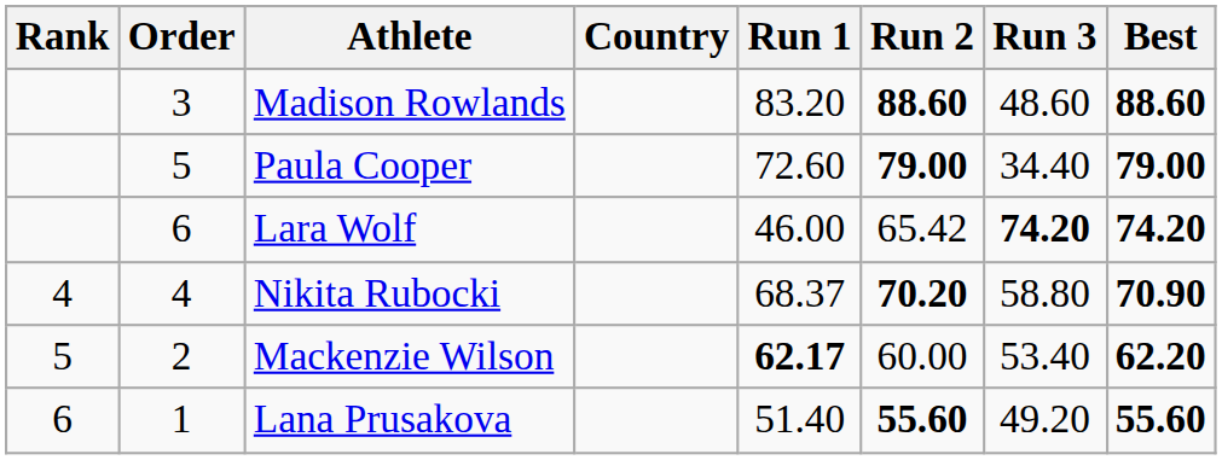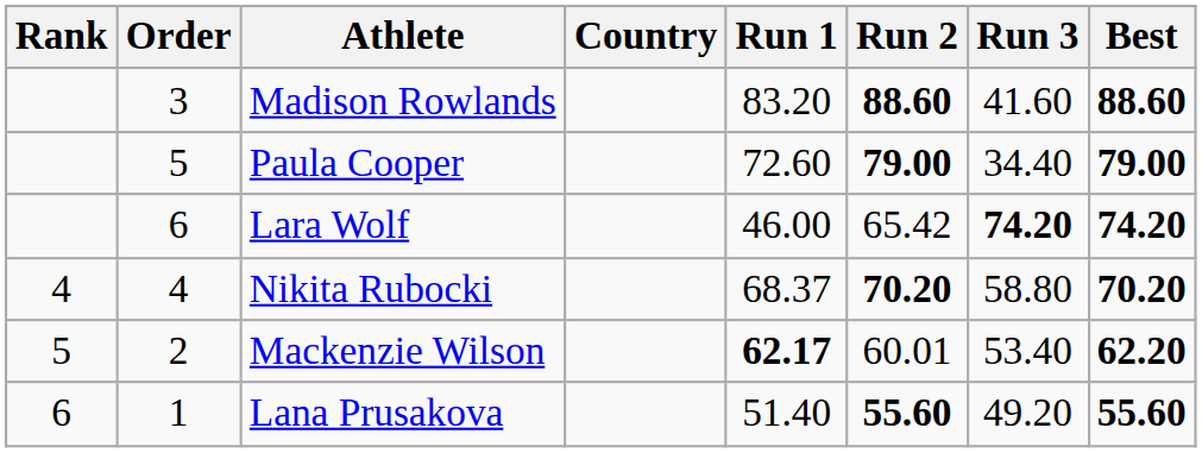 <table class="wikitable sortable" style="text-align:center">
 <tr>
 <th>Rank</th>
 <th>Order</th>
 <th>Athlete</th>
 <th>Country</th>
 <th>Run 1</th>
 <th>Run 2</th>
 <th>Run 3</th>
 <th>Best</th>
 </tr>
 <tr>
 <td></td>
 <td>3</td>
 <td align=left><a href='#'>Madison Rowlands</a></td>
 <td align=left></td>
 <td>83.20</td>
 <td><strong>88.60</strong></td>
-<td>48.60</td>
+<td>41.60</td>
 <td><strong>88.60</strong></td>
 </tr>
 <tr>
 <td></td>
 <td>5</td>
 <td align=left><a href='#'>Paula Cooper</a></td>
 <td align=left></td>
 <td>72.60</td>
 <td><strong>79.00</strong></td>
 <td>34.40</td>
 <td><strong>79.00</strong></td>
 </tr>
 <tr>
 <td></td>
 <td>6</td>
 <td align=left><a href='#'>Lara Wolf</a></td>
 <td align=left></td>
 <td>46.00</td>
 <td>65.42</td>
 <td><strong>74.20</strong></td>
 <td><strong>74.20</strong></td>
 </tr>
 <tr>
 <td>4</td>
 <td>4</td>
 <td align=left><a href='#'>Nikita Rubocki</a></td>
 <td align=left></td>
 <td>68.37</td>
 <td><strong>70.20</strong></td>
 <td>58.80</td>
-<td><strong>70.90</strong></td>
+<td><strong>70.20</strong></td>
 </tr>
 <tr>
 <td>5</td>
 <td>2</td>
 <td align=left><a href='#'>Mackenzie Wilson</a></td>
 <td align=left></td>
 <td><strong>62.17</strong></td>
-<td>60.00</td>
+<td>60.01</td>
 <td>53.40</td>
 <td><strong>62.20</strong></td>
 </tr>
 <tr>
 <td>6</td>
 <td>1</td>
 <td align=left><a href='#'>Lana Prusakova</a></td>
 <td align=left></td>
 <td>51.40</td>
 <td><strong>55.60</strong></td>
 <td>49.20</td>
 <td><strong>55.60</strong></td>
 </tr>
 </table>
